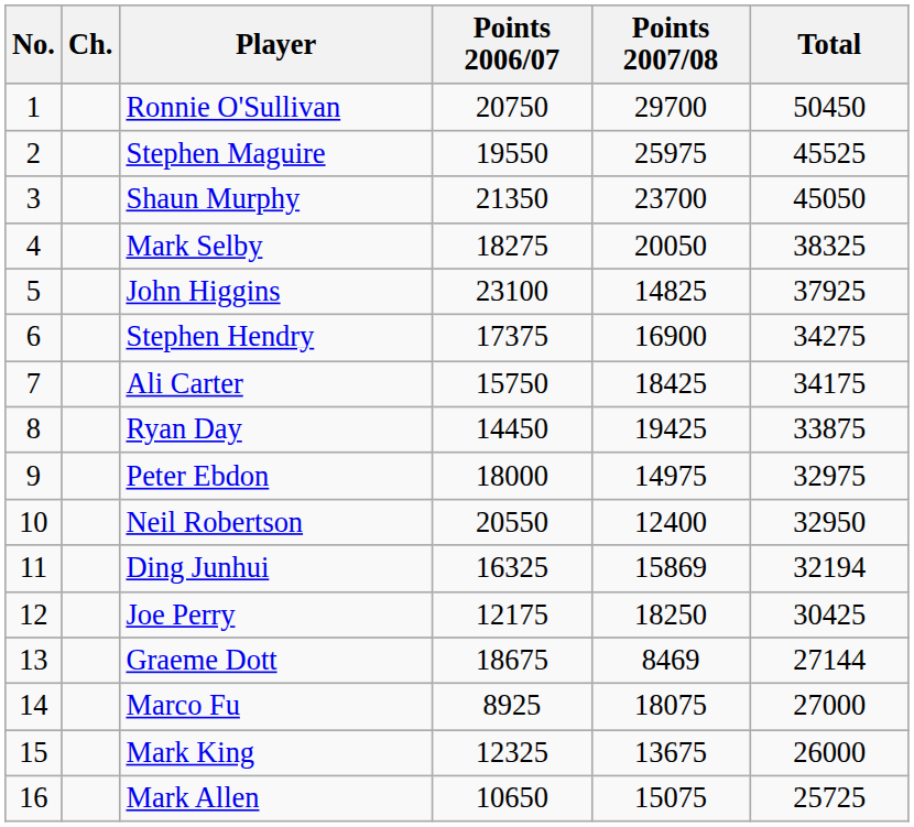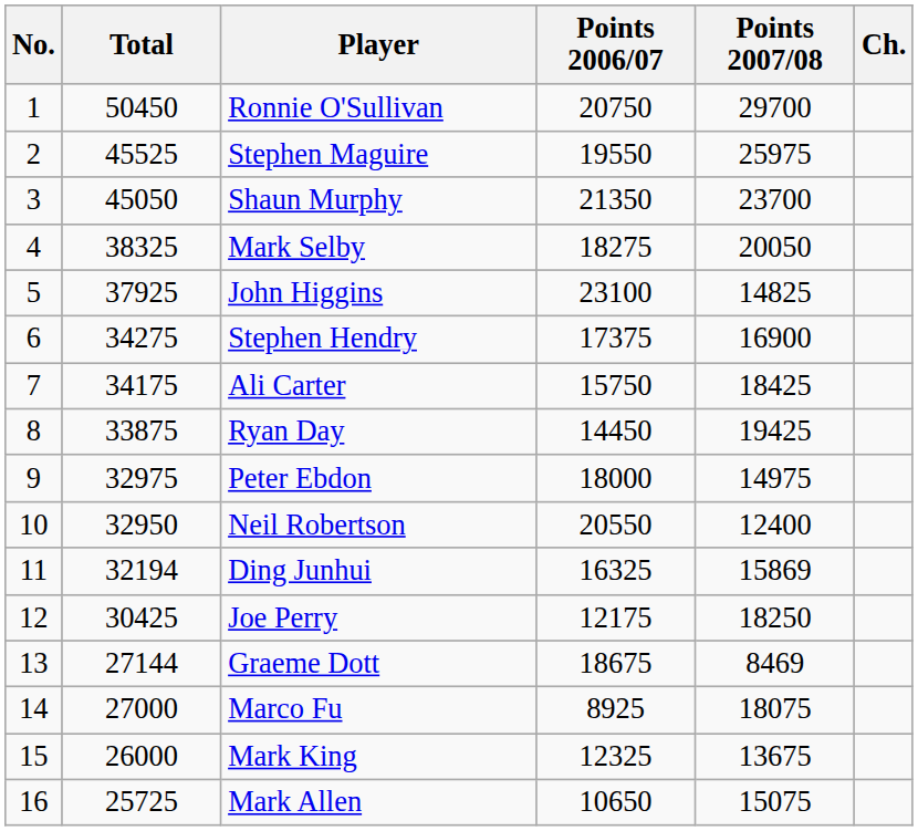 <table class="wikitable" style="text-align: center;">
 <tr>
 <th>No.</th>
-<th>Ch.</th>
+<th width=80>Total</th>
 <th width=165>Player</th>
 <th width=80>Points 2006/07</th>
 <th width=80>Points 2007/08</th>
-<th width=80>Total</th>
+<th>Ch.</th>
 </tr>
 <tr>
 <td>1</td>
-<td></td>
+<td>50450</td>
 <td style="text-align:left;"> <a href='#'>Ronnie O'Sullivan</a></td>
 <td>20750</td>
 <td>29700</td>
-<td>50450</td>
+<td></td>
 </tr>
 <tr>
 <td>2</td>
-<td></td>
+<td>45525</td>
 <td style="text-align:left;"> <a href='#'>Stephen Maguire</a></td>
 <td>19550</td>
 <td>25975</td>
-<td>45525</td>
+<td></td>
 </tr>
 <tr>
 <td>3</td>
-<td></td>
+<td>45050</td>
 <td style="text-align:left;"> <a href='#'>Shaun Murphy</a></td>
 <td>21350</td>
 <td>23700</td>
-<td>45050</td>
+<td></td>
 </tr>
 <tr>
 <td>4</td>
-<td></td>
+<td>38325</td>
 <td style="text-align:left;"> <a href='#'>Mark Selby</a></td>
 <td>18275</td>
 <td>20050</td>
-<td>38325</td>
+<td></td>
 </tr>
 <tr>
 <td>5</td>
-<td></td>
+<td>37925</td>
 <td style="text-align:left;"> <a href='#'>John Higgins</a></td>
 <td>23100</td>
 <td>14825</td>
-<td>37925</td>
+<td></td>
 </tr>
 <tr>
 <td>6</td>
-<td></td>
+<td>34275</td>
 <td style="text-align:left;"> <a href='#'>Stephen Hendry</a></td>
 <td>17375</td>
 <td>16900</td>
-<td>34275</td>
+<td></td>
 </tr>
 <tr>
 <td>7</td>
-<td></td>
+<td>34175</td>
 <td style="text-align:left;"> <a href='#'>Ali Carter</a></td>
 <td>15750</td>
 <td>18425</td>
-<td>34175</td>
+<td></td>
 </tr>
 <tr>
 <td>8</td>
-<td></td>
+<td>33875</td>
 <td style="text-align:left;"> <a href='#'>Ryan Day</a></td>
 <td>14450</td>
 <td>19425</td>
-<td>33875</td>
+<td></td>
 </tr>
 <tr>
 <td>9</td>
-<td></td>
+<td>32975</td>
 <td style="text-align:left;"> <a href='#'>Peter Ebdon</a></td>
 <td>18000</td>
 <td>14975</td>
-<td>32975</td>
+<td></td>
 </tr>
 <tr>
 <td>10</td>
-<td></td>
+<td>32950</td>
 <td style="text-align:left;"> <a href='#'>Neil Robertson</a></td>
 <td>20550</td>
 <td>12400</td>
-<td>32950</td>
+<td></td>
 </tr>
 <tr>
 <td>11</td>
-<td></td>
+<td>32194</td>
 <td style="text-align:left;"> <a href='#'>Ding Junhui</a></td>
 <td>16325</td>
 <td>15869</td>
-<td>32194</td>
+<td></td>
 </tr>
 <tr>
 <td>12</td>
-<td></td>
+<td>30425</td>
 <td style="text-align:left;"> <a href='#'>Joe Perry</a></td>
 <td>12175</td>
 <td>18250</td>
-<td>30425</td>
+<td></td>
 </tr>
 <tr>
 <td>13</td>
-<td></td>
+<td>27144</td>
 <td style="text-align:left;"> <a href='#'>Graeme Dott</a></td>
 <td>18675</td>
 <td>8469</td>
-<td>27144</td>
+<td></td>
 </tr>
 <tr>
 <td>14</td>
-<td></td>
+<td>27000</td>
 <td style="text-align:left;"> <a href='#'>Marco Fu</a></td>
 <td>8925</td>
 <td>18075</td>
-<td>27000</td>
+<td></td>
 </tr>
 <tr>
 <td>15</td>
-<td></td>
+<td>26000</td>
 <td style="text-align:left;"> <a href='#'>Mark King</a></td>
 <td>12325</td>
 <td>13675</td>
-<td>26000</td>
+<td></td>
 </tr>
 <tr>
 <td>16</td>
-<td></td>
+<td>25725</td>
 <td style="text-align:left;"> <a href='#'>Mark Allen</a></td>
 <td>10650</td>
 <td>15075</td>
-<td>25725</td>
+<td></td>
 </tr>
 </table>
